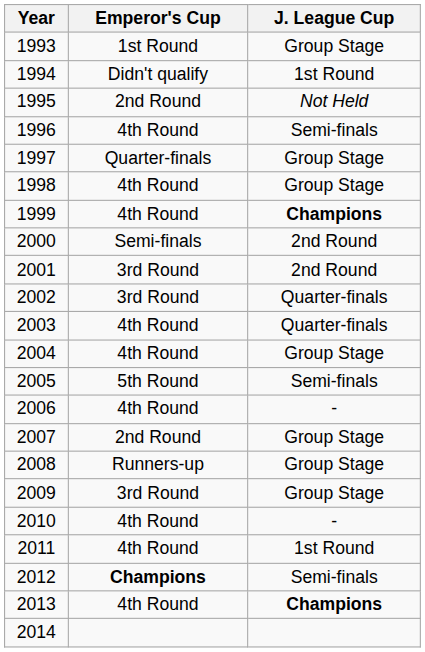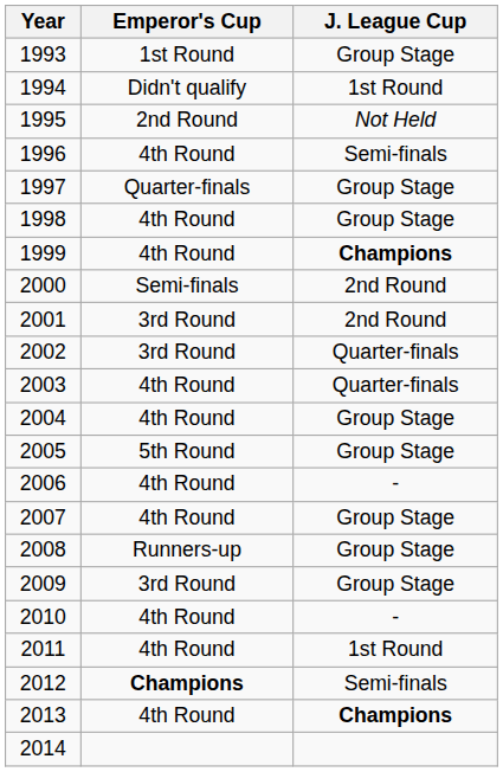 <table class="wikitable" style="width:30%; text-align: center;">
 <tr>
 <th>Year</th>
 <th>Emperor's Cup</th>
 <th>J. League Cup</th>
 </tr>
 <tr>
 <td>1993</td>
 <td>1st Round</td>
 <td>Group Stage</td>
 </tr>
 <tr>
 <td>1994</td>
 <td>Didn't qualify</td>
 <td>1st Round</td>
 </tr>
 <tr>
 <td>1995</td>
 <td>2nd Round</td>
 <td><em>Not Held</em></td>
 </tr>
 <tr>
 <td>1996</td>
 <td>4th Round</td>
 <td>Semi-finals</td>
 </tr>
 <tr>
 <td>1997</td>
 <td>Quarter-finals</td>
 <td>Group Stage</td>
 </tr>
 <tr>
 <td>1998</td>
 <td>4th Round</td>
 <td>Group Stage</td>
 </tr>
 <tr>
 <td>1999</td>
 <td>4th Round</td>
 <td><strong>Champions</strong></td>
 </tr>
 <tr>
 <td>2000</td>
 <td>Semi-finals</td>
 <td>2nd Round</td>
 </tr>
 <tr>
 <td>2001</td>
 <td>3rd Round</td>
 <td>2nd Round</td>
 </tr>
 <tr>
 <td>2002</td>
 <td>3rd Round</td>
 <td>Quarter-finals</td>
 </tr>
 <tr>
 <td>2003</td>
 <td>4th Round</td>
 <td>Quarter-finals</td>
 </tr>
 <tr>
 <td>2004</td>
 <td>4th Round</td>
 <td>Group Stage</td>
 </tr>
 <tr>
 <td>2005</td>
 <td>5th Round</td>
-<td>Semi-finals</td>
+<td>Group Stage</td>
 </tr>
 <tr>
 <td>2006</td>
 <td>4th Round</td>
 <td>-</td>
 </tr>
 <tr>
 <td>2007</td>
-<td>2nd Round</td>
+<td>4th Round</td>
 <td>Group Stage</td>
 </tr>
 <tr>
 <td>2008</td>
 <td>Runners-up</td>
 <td>Group Stage</td>
 </tr>
 <tr>
 <td>2009</td>
 <td>3rd Round</td>
 <td>Group Stage</td>
 </tr>
 <tr>
 <td>2010</td>
 <td>4th Round</td>
 <td>-</td>
 </tr>
 <tr>
 <td>2011</td>
 <td>4th Round</td>
 <td>1st Round</td>
 </tr>
 <tr>
 <td>2012</td>
 <td><strong>Champions</strong></td>
 <td>Semi-finals</td>
 </tr>
 <tr>
 <td>2013</td>
 <td>4th Round</td>
 <td><strong>Champions</strong></td>
 </tr>
 <tr>
 <td>2014</td>
 <td></td>
 <td></td>
 </tr>
 </table>
